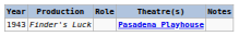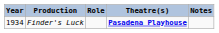 <table class="wikitable" style="font-size:90%;">
 <tr>
 <th style="background:#B0C4DE;">Year</th>
 <th style="background:#B0C4DE;">Production</th>
 <th style="background:#B0C4DE;">Role</th>
 <th style="background:#B0C4DE;">Theatre(s)</th>
 <th style="background:#B0C4DE;">Notes</th>
 </tr>
 <tr>
-<td>1943</td>
+<td>1934</td>
 <td><em>Finder's Luck</em></td>
 <td></td>
 <td><strong><a href='#'>Pasadena Playhouse</a></strong></td>
 <td></td>
 </tr>
 </table>
